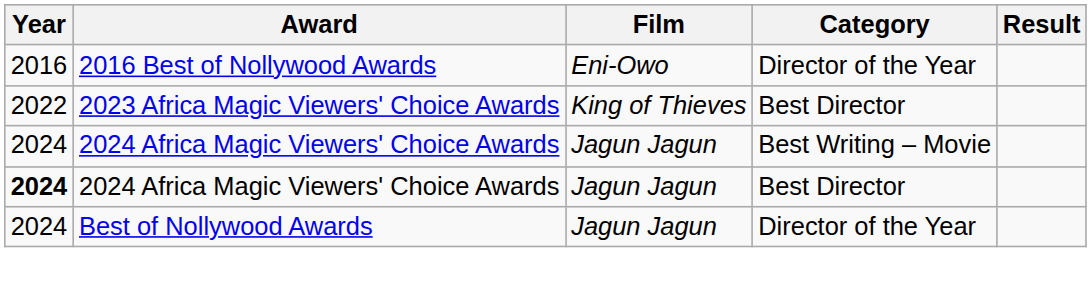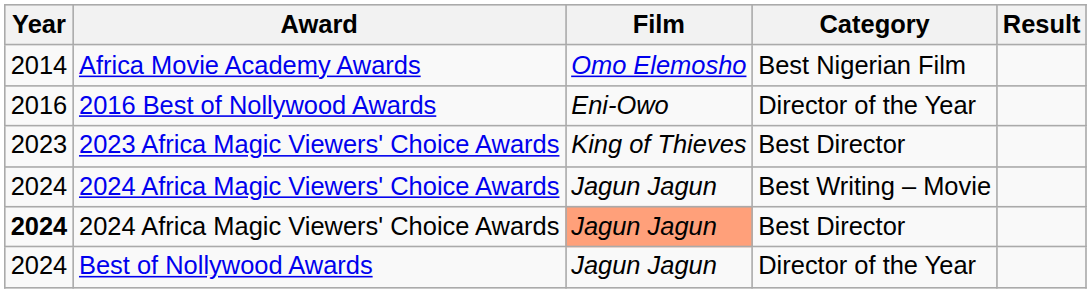 <table class="wikitable">
 <tr>
 <th>Year</th>
 <th>Award</th>
 <th>Film</th>
 <th>Category</th>
 <th>Result</th>
 </tr>
 <tr>
+<td>2014</td>
+<td><a href='#'>Africa Movie Academy Awards</a></td>
+<td><em><a href='#'>Omo Elemosho</a></em></td>
+<td>Best Nigerian Film</td>
+<td></td>
+</tr>
+<tr>
 <td>2016</td>
 <td><a href='#'>2016 Best of Nollywood Awards</a></td>
 <td><em>Eni-Owo</em></td>
 <td>Director of the Year</td>
 <td></td>
 </tr>
 <tr>
-<td>2022</td>
+<td>2023</td>
 <td><a href='#'>2023 Africa Magic Viewers' Choice Awards</a></td>
 <td><em>King of Thieves</em></td>
 <td>Best Director</td>
 <td></td>
 </tr>
 <tr>
 <td>2024</td>
 <td><a href='#'>2024 Africa Magic Viewers' Choice Awards</a></td>
 <td><em>Jagun Jagun</em></td>
 <td>Best Writing – Movie</td>
 <td></td>
 </tr>
 <tr>
 <td><strong>2024</strong></td>
 <td>2024 Africa Magic Viewers' Choice Awards</td>
-<td><em>Jagun Jagun</em></td>
+<td style="background: lightsalmon;"><em>Jagun Jagun</em></td>
 <td>Best Director</td>
 <td></td>
 </tr>
 <tr>
 <td>2024</td>
 <td><a href='#'>Best of Nollywood Awards</a></td>
 <td><em>Jagun Jagun</em></td>
 <td>Director of the Year</td>
 <td></td>
 </tr>
 </table>
